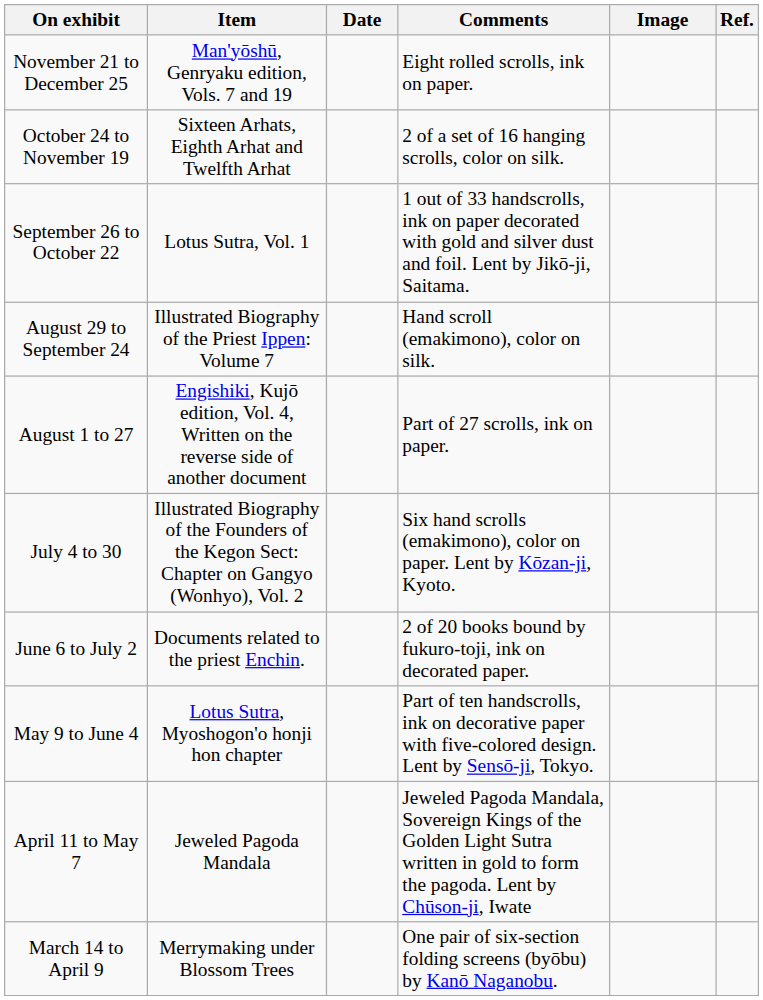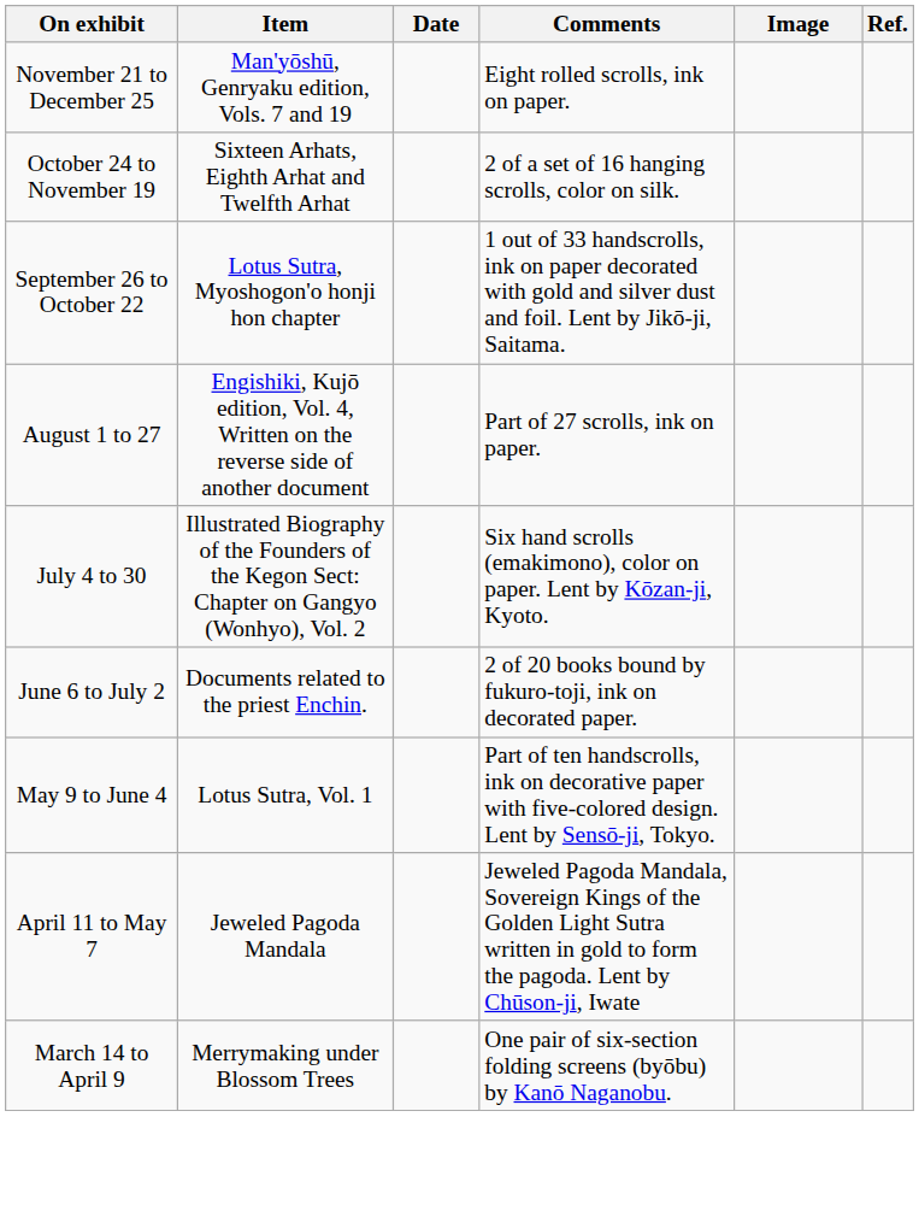 <table class="wikitable sortable"  style="width:100%;">
 <tr>
 <th width="20%" align="center">On exhibit</th>
 <th width="25%" align="center">Item</th>
 <th width="10%" align="center" data-sort-type="number">Date</th>
 <th width="30%" align="left" class="unsortable">Comments</th>
 <th width="20%" align="center" class="unsortable">Image</th>
 <th width="5%" align="center" class="unsortable">Ref.</th>
 </tr>
 <tr>
 <td align="center">November 21 to December 25</td>
 <td align="center"><a href='#'>Man'yōshū</a>, Genryaku edition, Vols. 7 and 19</td>
 <td align="center"></td>
 <td>Eight rolled scrolls, ink on paper.</td>
 <td></td>
 <td></td>
 </tr>
 <tr>
 <td align="center">October 24 to November 19</td>
 <td align="center">Sixteen Arhats, Eighth Arhat and Twelfth Arhat</td>
 <td align="center"></td>
 <td>2 of a set of 16 hanging scrolls, color on silk.</td>
 <td> </td>
 <td></td>
 </tr>
 <tr>
 <td align="center">September 26 to October 22</td>
-<td align="center">Lotus Sutra, Vol. 1</td>
+<td align="center"><a href='#'>Lotus Sutra</a>, Myoshogon'o honji hon chapter</td>
 <td align="center"></td>
 <td>1 out of 33 handscrolls, ink on paper decorated with gold and silver dust and foil. Lent by Jikō-ji, Saitama.</td>
-<td></td>
-<td></td>
-</tr>
-<tr>
-<td align="center">August 29 to September 24</td>
-<td align="center">Illustrated Biography of the Priest <a href='#'>Ippen</a>: Volume 7</td>
-<td align="center"></td>
-<td>Hand scroll (emakimono), color on silk.</td>
 <td></td>
 <td></td>
 </tr>
 <tr>
 <td align="center">August 1 to 27</td>
 <td align="center"><a href='#'>Engishiki</a>, Kujō edition, Vol. 4, Written on the reverse side of another document</td>
 <td align="center"></td>
 <td>Part of 27 scrolls, ink on paper.</td>
 <td></td>
 <td></td>
 </tr>
 <tr>
 <td align="center">July 4 to 30</td>
 <td align="center">Illustrated Biography of the Founders of the Kegon Sect: Chapter on Gangyo (Wonhyo), Vol. 2</td>
 <td align="center"></td>
 <td>Six hand scrolls (emakimono), color on paper. Lent by <a href='#'>Kōzan-ji</a>, Kyoto.</td>
 <td></td>
 <td></td>
 </tr>
 <tr>
 <td align="center">June 6 to July 2</td>
 <td align="center">Documents related to the priest <a href='#'>Enchin</a>.</td>
 <td align="center"></td>
 <td>2 of 20 books bound by fukuro-toji, ink on decorated paper.</td>
 <td></td>
 <td></td>
 </tr>
 <tr>
 <td align="center">May 9 to June 4</td>
-<td align="center"><a href='#'>Lotus Sutra</a>, Myoshogon'o honji hon chapter</td>
+<td align="center">Lotus Sutra, Vol. 1</td>
 <td align="center"></td>
 <td>Part of ten handscrolls, ink on decorative paper with five-colored design. Lent by <a href='#'>Sensō-ji</a>, Tokyo.</td>
 <td></td>
 <td></td>
 </tr>
 <tr>
 <td align="center">April 11 to May 7</td>
 <td align="center">Jeweled Pagoda Mandala</td>
 <td align="center"></td>
 <td>Jeweled Pagoda Mandala, Sovereign Kings of the Golden Light Sutra written in gold to form the pagoda. Lent by <a href='#'>Chūson-ji</a>, Iwate</td>
 <td></td>
 <td></td>
 </tr>
 <tr>
 <td align="center">March 14 to April 9</td>
 <td align="center">Merrymaking under Blossom Trees</td>
 <td align="center"></td>
 <td>One pair of six-section folding screens (byōbu) by <a href='#'>Kanō Naganobu</a>.</td>
 <td> </td>
 <td></td>
 </tr>
 <tr>
 </tr>
 </table>
